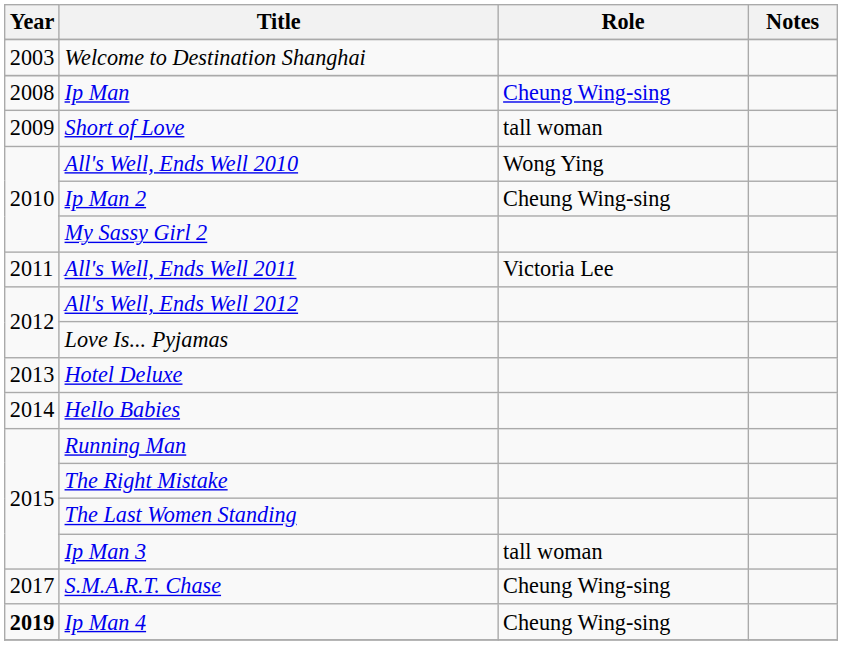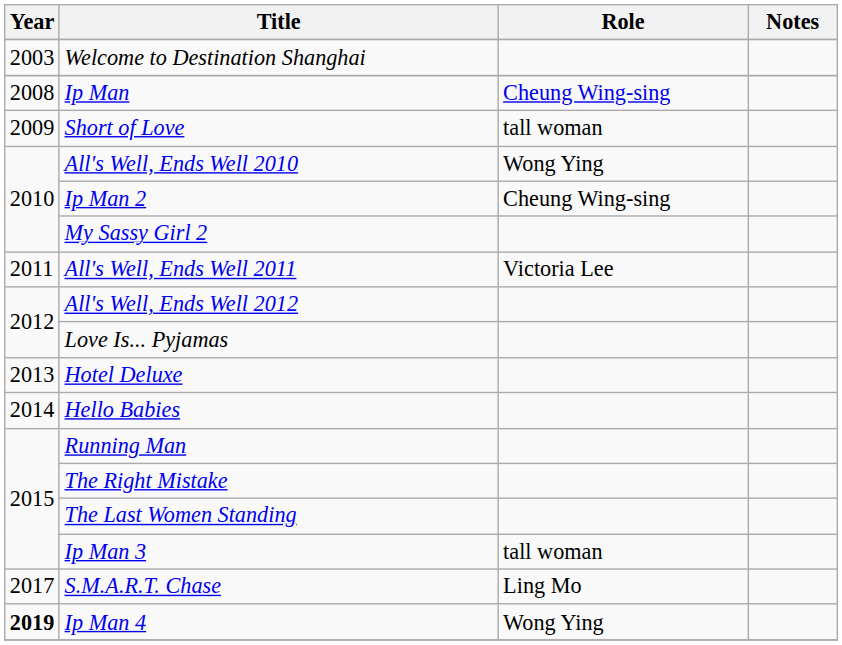 <table class="wikitable" style="width:600px">
 <tr>
 <th width=10>Year</th>
 <th>Title</th>
 <th>Role</th>
 <th>Notes</th>
 </tr>
 <tr>
 </tr>
 <tr>
 <td>2003</td>
 <td><em>Welcome to Destination Shanghai </em></td>
 <td></td>
 <td></td>
 </tr>
 <tr>
 </tr>
 <tr>
 <td>2008</td>
 <td><em><a href='#'>Ip Man</a></em></td>
 <td><a href='#'>Cheung Wing-sing</a></td>
 <td></td>
 </tr>
 <tr>
 <td>2009</td>
 <td><em><a href='#'>Short of Love</a></em></td>
 <td>tall woman</td>
 <td></td>
 </tr>
 <tr>
 <td rowspan="3">2010</td>
 <td><em><a href='#'>All's Well, Ends Well 2010</a></em></td>
 <td>Wong Ying</td>
 <td></td>
 </tr>
 <tr>
 <td><em><a href='#'>Ip Man 2</a></em></td>
 <td>Cheung Wing-sing</td>
 <td></td>
 </tr>
 <tr>
 <td><em><a href='#'>My Sassy Girl 2</a></em></td>
 <td></td>
 <td></td>
 </tr>
 <tr>
 <td>2011</td>
 <td><em><a href='#'>All's Well, Ends Well 2011</a></em></td>
 <td>Victoria Lee</td>
 <td></td>
 </tr>
 <tr>
 <td rowspan="2">2012</td>
 <td><em><a href='#'>All's Well, Ends Well 2012</a></em></td>
 <td></td>
 <td></td>
 </tr>
 <tr>
 <td><em>Love Is... Pyjamas</em></td>
 <td></td>
 <td></td>
 </tr>
 <tr>
 <td>2013</td>
 <td><em><a href='#'>Hotel Deluxe</a></em></td>
 <td></td>
 <td></td>
 </tr>
 <tr>
 <td>2014</td>
 <td><em><a href='#'>Hello Babies</a></em></td>
 <td></td>
 <td></td>
 </tr>
 <tr>
 <td rowspan=4>2015</td>
 <td><em><a href='#'>Running Man</a></em></td>
 <td></td>
 <td></td>
 </tr>
 <tr>
 <td><em><a href='#'>The Right Mistake</a></em></td>
 <td></td>
 <td></td>
 </tr>
 <tr>
 <td><em><a href='#'>The Last Women Standing</a></em></td>
 <td></td>
 <td></td>
 </tr>
 <tr>
 <td><em><a href='#'>Ip Man 3</a></em></td>
 <td>tall woman</td>
 <td></td>
 </tr>
 <tr>
 <td>2017</td>
 <td><em><a href='#'>S.M.A.R.T. Chase</a></em></td>
-<td>Cheung Wing-sing</td>
+<td>Ling Mo</td>
 <td></td>
 </tr>
 <tr>
 <td><strong>2019</strong></td>
 <td><em><a href='#'>Ip Man 4</a></em></td>
-<td>Cheung Wing-sing</td>
+<td>Wong Ying</td>
 <td></td>
 </tr>
 <tr>
 </tr>
 </table>
